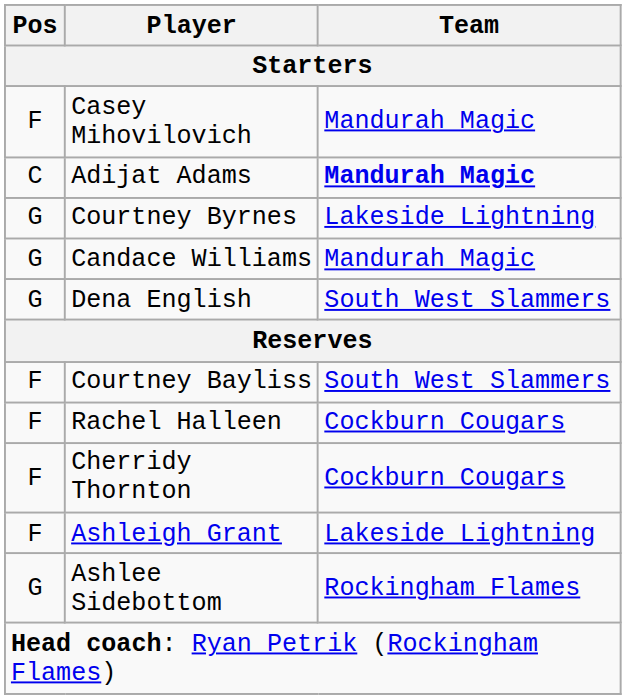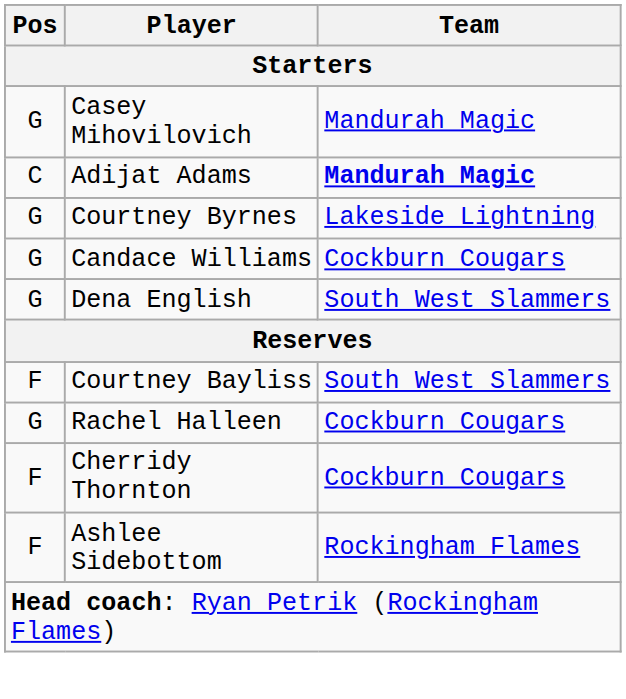 <table class="wikitable" style="text-align:center">
 <tr>
 <th scope="col" width="25px">Pos</th>
 <th scope="col" width="125px">Player</th>
 <th scope="col" width="150px">Team</th>
 </tr>
 <tr>
 <th scope="col" colspan="3">Starters</th>
 </tr>
 <tr>
-<td>F</td>
+<td>G</td>
 <td style="text-align:left">Casey Mihovilovich</td>
 <td style="text-align:left"><a href='#'>Mandurah Magic</a></td>
 </tr>
 <tr>
 <td>C</td>
 <td style="text-align:left">Adijat Adams</td>
 <td style="text-align:left"><strong><a href='#'>Mandurah Magic</a></strong></td>
 </tr>
 <tr>
 <td>G</td>
 <td style="text-align:left">Courtney Byrnes</td>
 <td style="text-align:left"><a href='#'>Lakeside Lightning</a></td>
 </tr>
 <tr>
 <td>G</td>
 <td style="text-align:left">Candace Williams</td>
-<td style="text-align:left"><a href='#'>Mandurah Magic</a></td>
+<td style="text-align:left"><a href='#'>Cockburn Cougars</a></td>
 </tr>
 <tr>
 <td>G</td>
 <td style="text-align:left">Dena English</td>
 <td style="text-align:left"><a href='#'>South West Slammers</a></td>
 </tr>
 <tr>
 <th scope="col" colspan="3">Reserves</th>
 </tr>
 <tr>
 <td>F</td>
 <td style="text-align:left">Courtney Bayliss</td>
 <td style="text-align:left"><a href='#'>South West Slammers</a></td>
 </tr>
 <tr>
-<td>F</td>
+<td>G</td>
 <td style="text-align:left">Rachel Halleen</td>
 <td style="text-align:left"><a href='#'>Cockburn Cougars</a></td>
 </tr>
 <tr>
 <td>F</td>
 <td style="text-align:left">Cherridy Thornton</td>
 <td style="text-align:left"><a href='#'>Cockburn Cougars</a></td>
 </tr>
 <tr>
 <td>F</td>
-<td style="text-align:left"><a href='#'>Ashleigh Grant</a></td>
-<td style="text-align:left"><a href='#'>Lakeside Lightning</a></td>
-</tr>
-<tr>
-<td>G</td>
 <td style="text-align:left">Ashlee Sidebottom</td>
 <td style="text-align:left"><a href='#'>Rockingham Flames</a></td>
 </tr>
 <tr>
 <td style="text-align:left" colspan="3"><strong>Head coach</strong>: <a href='#'>Ryan Petrik</a> (<a href='#'>Rockingham Flames</a>)</td>
 </tr>
 </table>
